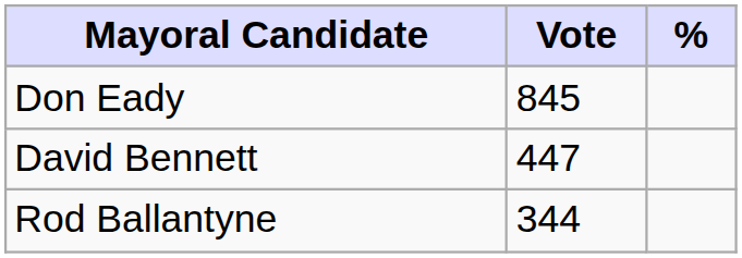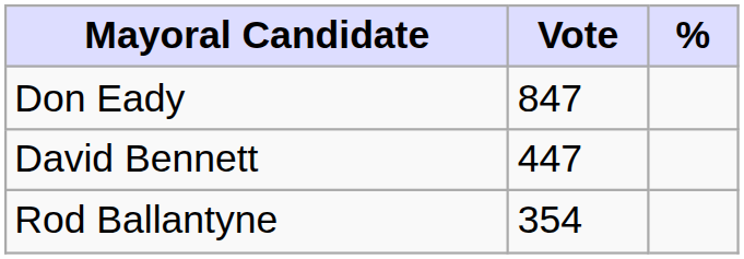 <table class="wikitable">
 <tr>
 <th style="background:#ddf; width:200px;">Mayoral Candidate </th>
 <th style="background:#ddf; width:50px;">Vote</th>
 <th style="background:#ddf; width:30px;">%</th>
 </tr>
 <tr>
 <td>Don Eady</td>
-<td>845</td>
+<td>847</td>
 <td></td>
 </tr>
 <tr>
 <td>David Bennett</td>
 <td>447</td>
 <td></td>
 </tr>
 <tr>
 <td>Rod Ballantyne</td>
-<td>344</td>
+<td>354</td>
 <td></td>
 </tr>
 </table>
